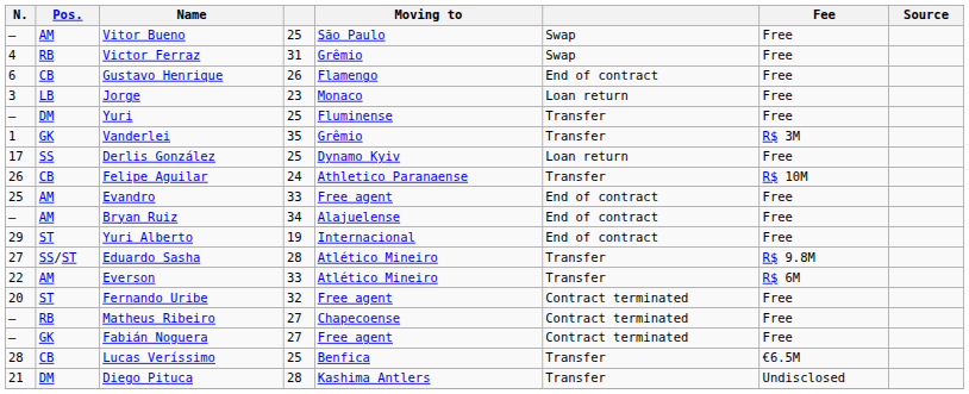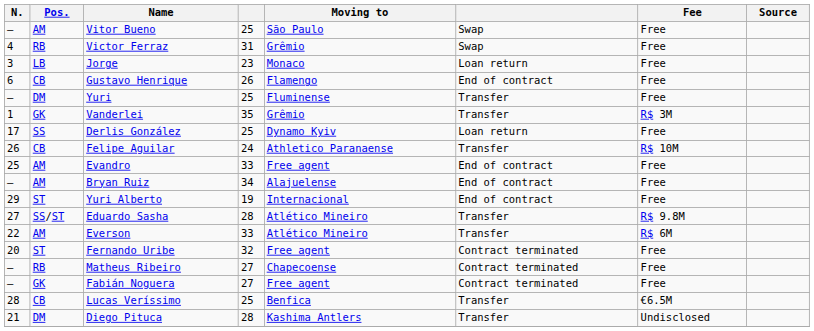 <table class="wikitable sortable" style="width:75%; text-align:center; font-size:95%; text-align:left">
 <tr>
 <th>N.</th>
 <th><a href='#'>Pos.</a></th>
 <th>Name</th>
 <th></th>
 <th>Moving to</th>
 <th></th>
 <th>Fee</th>
 <th>Source</th>
 </tr>
 <tr>
 <td>—</td>
 <td><a href='#'>AM</a></td>
 <td style="text-align:left;"> <a href='#'>Vitor Bueno</a></td>
 <td>25</td>
 <td style="text-align:left;"><a href='#'>São Paulo</a></td>
 <td>Swap</td>
 <td>Free</td>
 <td></td>
 </tr>
 <tr>
 <td>4</td>
 <td><a href='#'>RB</a></td>
 <td style="text-align:left;"> <a href='#'>Victor Ferraz</a></td>
 <td>31</td>
 <td style="text-align:left;"><a href='#'>Grêmio</a></td>
 <td>Swap</td>
 <td>Free</td>
 <td></td>
 </tr>
 <tr>
+<td>3</td>
+<td><a href='#'>LB</a></td>
+<td style="text-align:left;"> <a href='#'>Jorge</a></td>
+<td>23</td>
+<td style="text-align:left;"><a href='#'>Monaco</a> </td>
+<td>Loan return</td>
+<td>Free</td>
+<td></td>
+</tr>
+<tr>
 <td>6</td>
 <td><a href='#'>CB</a></td>
 <td style="text-align:left;"> <a href='#'>Gustavo Henrique</a></td>
 <td>26</td>
 <td style="text-align:left;"><a href='#'>Flamengo</a></td>
 <td>End of contract</td>
-<td>Free</td>
-<td></td>
-</tr>
-<tr>
-<td>3</td>
-<td><a href='#'>LB</a></td>
-<td style="text-align:left;"> <a href='#'>Jorge</a></td>
-<td>23</td>
-<td style="text-align:left;"><a href='#'>Monaco</a> </td>
-<td>Loan return</td>
 <td>Free</td>
 <td></td>
 </tr>
 <tr>
 <td>—</td>
 <td><a href='#'>DM</a></td>
 <td style="text-align:left;"> <a href='#'>Yuri</a></td>
 <td>25</td>
 <td style="text-align:left;"><a href='#'>Fluminense</a></td>
 <td>Transfer</td>
 <td>Free</td>
 <td></td>
 </tr>
 <tr>
 <td>1</td>
 <td><a href='#'>GK</a></td>
 <td style="text-align:left;"> <a href='#'>Vanderlei</a></td>
 <td>35</td>
 <td style="text-align:left;"><a href='#'>Grêmio</a></td>
 <td>Transfer</td>
 <td><a href='#'>R$</a> 3M</td>
 <td></td>
 </tr>
 <tr>
 <td>17</td>
 <td><a href='#'>SS</a></td>
 <td style="text-align:left;"> <a href='#'>Derlis González</a></td>
 <td>25</td>
 <td style="text-align:left;"><a href='#'>Dynamo Kyiv</a> </td>
 <td>Loan return</td>
 <td>Free</td>
 <td></td>
 </tr>
 <tr>
 <td>26</td>
 <td><a href='#'>CB</a></td>
 <td style="text-align:left;"> <a href='#'>Felipe Aguilar</a></td>
 <td>24</td>
 <td style="text-align:left;"><a href='#'>Athletico Paranaense</a></td>
 <td>Transfer</td>
 <td><a href='#'>R$</a> 10M</td>
 <td></td>
 </tr>
 <tr>
 <td>25</td>
 <td><a href='#'>AM</a></td>
 <td style="text-align:left;"> <a href='#'>Evandro</a></td>
 <td>33</td>
 <td style="text-align:left;"><a href='#'>Free agent</a></td>
 <td>End of contract</td>
 <td>Free</td>
 <td></td>
 </tr>
 <tr>
 <td>–</td>
 <td><a href='#'>AM</a></td>
 <td style="text-align:left;"> <a href='#'>Bryan Ruiz</a></td>
 <td>34</td>
 <td style="text-align:left;"><a href='#'>Alajuelense</a> </td>
 <td>End of contract</td>
 <td>Free</td>
 <td></td>
 </tr>
 <tr>
 <td>29</td>
 <td><a href='#'>ST</a></td>
 <td style="text-align:left;"> <a href='#'>Yuri Alberto</a></td>
 <td>19</td>
 <td style="text-align:left;"><a href='#'>Internacional</a></td>
 <td>End of contract</td>
 <td>Free</td>
 <td></td>
 </tr>
 <tr>
 <td>27</td>
 <td><a href='#'>SS</a>/<a href='#'>ST</a></td>
 <td style="text-align:left;"> <a href='#'>Eduardo Sasha</a></td>
 <td>28</td>
 <td style="text-align:left;"><a href='#'>Atlético Mineiro</a></td>
 <td>Transfer</td>
 <td><a href='#'>R$</a> 9.8M</td>
 <td></td>
 </tr>
 <tr>
 <td>22</td>
 <td><a href='#'>AM</a></td>
 <td style="text-align:left;"> <a href='#'>Everson</a></td>
 <td>33</td>
 <td style="text-align:left;"><a href='#'>Atlético Mineiro</a></td>
 <td>Transfer</td>
 <td><a href='#'>R$</a> 6M</td>
 <td></td>
 </tr>
 <tr>
 <td>20</td>
 <td><a href='#'>ST</a></td>
 <td style="text-align:left;"> <a href='#'>Fernando Uribe</a></td>
 <td>32</td>
 <td style="text-align:left;"><a href='#'>Free agent</a></td>
 <td>Contract terminated</td>
 <td>Free</td>
 <td></td>
 </tr>
 <tr>
 <td>–</td>
 <td><a href='#'>RB</a></td>
 <td style="text-align:left;"> <a href='#'>Matheus Ribeiro</a></td>
 <td>27</td>
 <td style="text-align:left;"><a href='#'>Chapecoense</a></td>
 <td>Contract terminated</td>
 <td>Free</td>
 <td></td>
 </tr>
 <tr>
 <td>–</td>
 <td><a href='#'>GK</a></td>
 <td style="text-align:left;"> <a href='#'>Fabián Noguera</a></td>
 <td>27</td>
 <td style="text-align:left;"><a href='#'>Free agent</a></td>
 <td>Contract terminated</td>
 <td>Free</td>
 <td></td>
 </tr>
 <tr>
 <td>28</td>
 <td><a href='#'>CB</a></td>
 <td style="text-align:left;"> <a href='#'>Lucas Veríssimo</a></td>
 <td>25</td>
 <td style="text-align:left;"><a href='#'>Benfica</a></td>
 <td>Transfer</td>
 <td>€6.5M</td>
 <td></td>
 </tr>
 <tr>
 <td>21</td>
 <td><a href='#'>DM</a></td>
 <td style="text-align:left;"> <a href='#'>Diego Pituca</a></td>
 <td>28</td>
 <td style="text-align:left;"><a href='#'>Kashima Antlers</a></td>
 <td>Transfer</td>
 <td>Undisclosed</td>
 <td></td>
 </tr>
 <tr>
 </tr>
 </table>
